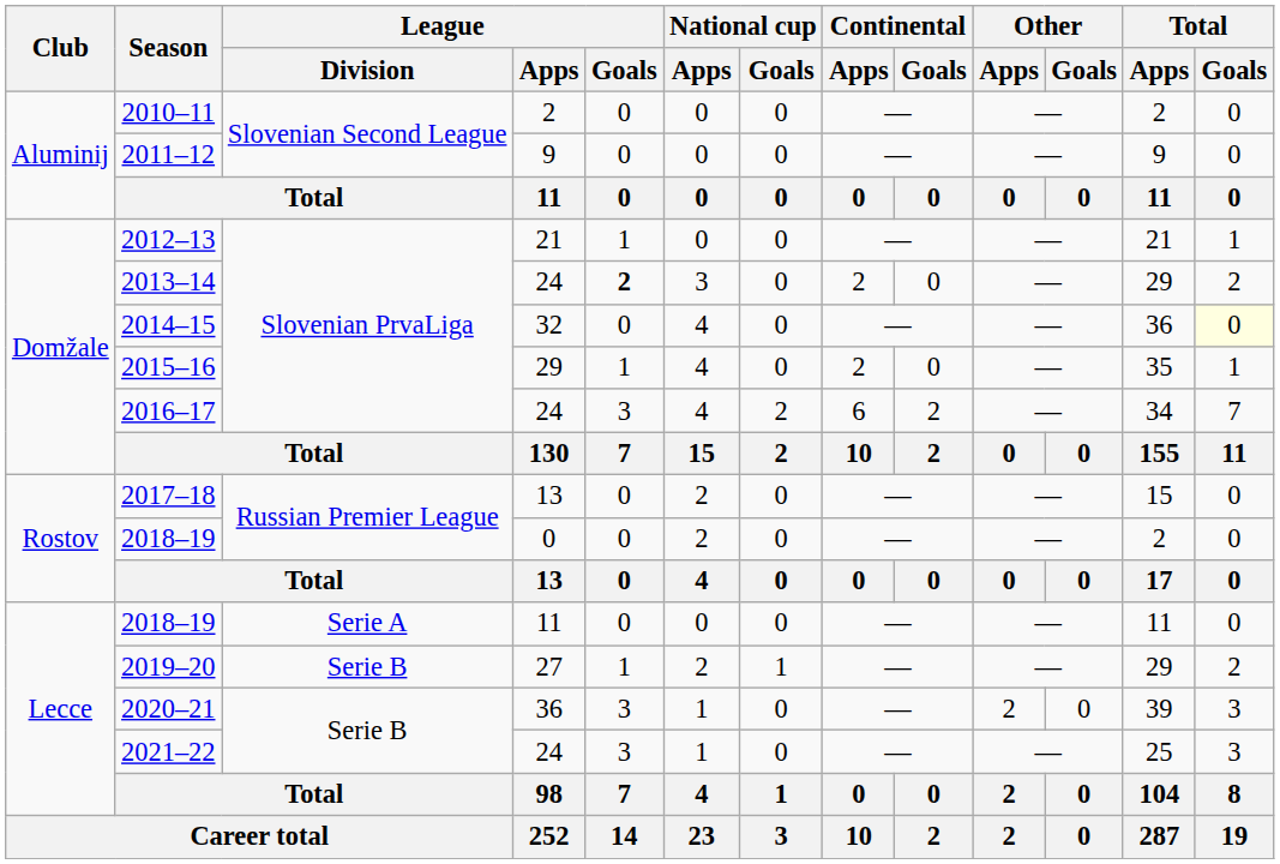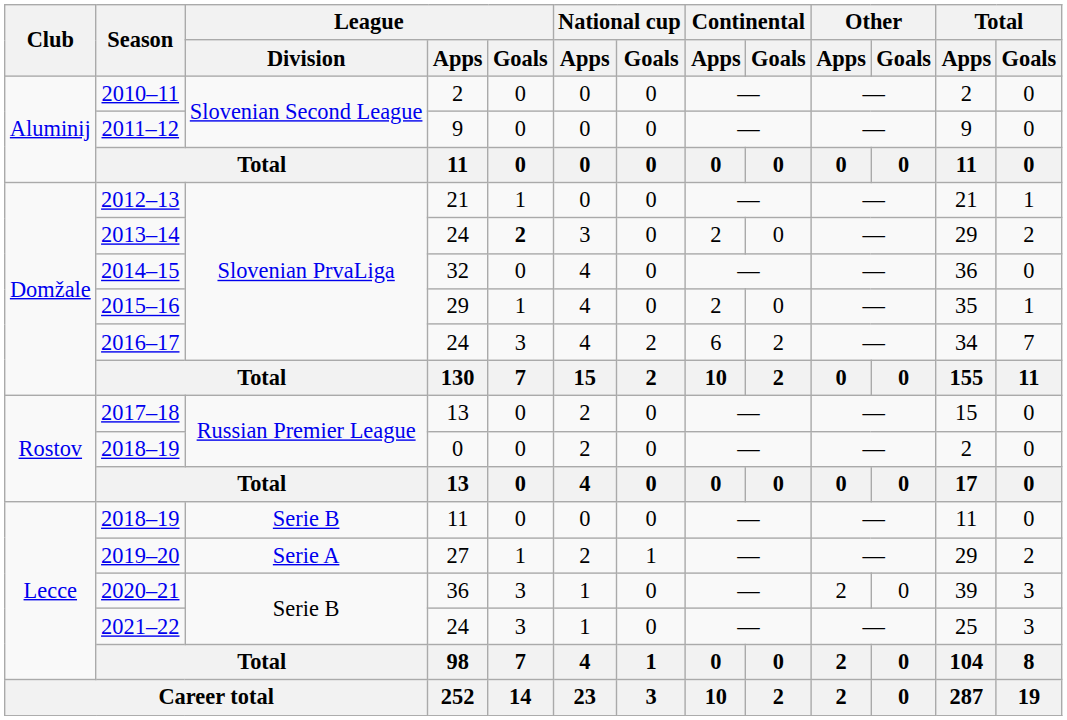 <table class="wikitable" style="text-align:center">
 <tr>
 <th rowspan="2">Club</th>
 <th rowspan="2">Season</th>
 <th colspan="3">League</th>
 <th colspan="2">National cup</th>
 <th colspan="2">Continental</th>
 <th colspan="2">Other</th>
 <th colspan="2">Total</th>
 </tr>
 <tr>
 <th>Division</th>
 <th>Apps</th>
 <th>Goals</th>
 <th>Apps</th>
 <th>Goals</th>
 <th>Apps</th>
 <th>Goals</th>
 <th>Apps</th>
 <th>Goals</th>
 <th>Apps</th>
 <th>Goals</th>
 </tr>
 <tr>
 <td rowspan="3"><a href='#'>Aluminij</a></td>
 <td><a href='#'>2010–11</a></td>
 <td rowspan="2"><a href='#'>Slovenian Second League</a></td>
 <td>2</td>
 <td>0</td>
 <td>0</td>
 <td>0</td>
 <td colspan="2">—</td>
 <td colspan="2">—</td>
 <td>2</td>
 <td>0</td>
 </tr>
 <tr>
 <td><a href='#'>2011–12</a></td>
 <td>9</td>
 <td>0</td>
 <td>0</td>
 <td>0</td>
 <td colspan="2">—</td>
 <td colspan="2">—</td>
 <td>9</td>
 <td>0</td>
 </tr>
 <tr>
 <th colspan="2">Total</th>
 <th>11</th>
 <th>0</th>
 <th>0</th>
 <th>0</th>
 <th>0</th>
 <th>0</th>
 <th>0</th>
 <th>0</th>
 <th>11</th>
 <th>0</th>
 </tr>
 <tr>
 <td rowspan=6><a href='#'>Domžale</a></td>
 <td><a href='#'>2012–13</a></td>
 <td rowspan=5><a href='#'>Slovenian PrvaLiga</a></td>
 <td>21</td>
 <td>1</td>
 <td>0</td>
 <td>0</td>
 <td colspan="2">—</td>
 <td colspan="2">—</td>
 <td>21</td>
 <td>1</td>
 </tr>
 <tr>
 <td><a href='#'>2013–14</a></td>
 <td>24</td>
 <td><strong>2</strong></td>
 <td>3</td>
 <td>0</td>
 <td>2</td>
 <td>0</td>
 <td colspan="2">—</td>
 <td>29</td>
 <td>2</td>
 </tr>
 <tr>
 <td><a href='#'>2014–15</a></td>
 <td>32</td>
 <td>0</td>
 <td>4</td>
 <td>0</td>
 <td colspan="2">—</td>
 <td colspan="2">—</td>
 <td>36</td>
-<td style="background: lightyellow;">0</td>
+<td>0</td>
 </tr>
 <tr>
 <td><a href='#'>2015–16</a></td>
 <td>29</td>
 <td>1</td>
 <td>4</td>
 <td>0</td>
 <td>2</td>
 <td>0</td>
 <td colspan="2">—</td>
 <td>35</td>
 <td>1</td>
 </tr>
 <tr>
 <td><a href='#'>2016–17</a></td>
 <td>24</td>
 <td>3</td>
 <td>4</td>
 <td>2</td>
 <td>6</td>
 <td>2</td>
 <td colspan="2">—</td>
 <td>34</td>
 <td>7</td>
 </tr>
 <tr>
 <th colspan="2">Total</th>
 <th>130</th>
 <th>7</th>
 <th>15</th>
 <th>2</th>
 <th>10</th>
 <th>2</th>
 <th>0</th>
 <th>0</th>
 <th>155</th>
 <th>11</th>
 </tr>
 <tr>
 <td rowspan="3"><a href='#'>Rostov</a></td>
 <td><a href='#'>2017–18</a></td>
 <td rowspan="2"><a href='#'>Russian Premier League</a></td>
 <td>13</td>
 <td>0</td>
 <td>2</td>
 <td>0</td>
 <td colspan="2">—</td>
 <td colspan="2">—</td>
 <td>15</td>
 <td>0</td>
 </tr>
 <tr>
 <td><a href='#'>2018–19</a></td>
 <td>0</td>
 <td>0</td>
 <td>2</td>
 <td>0</td>
 <td colspan="2">—</td>
 <td colspan="2">—</td>
 <td>2</td>
 <td>0</td>
 </tr>
 <tr>
 <th colspan="2">Total</th>
 <th>13</th>
 <th>0</th>
 <th>4</th>
 <th>0</th>
 <th>0</th>
 <th>0</th>
 <th>0</th>
 <th>0</th>
 <th>17</th>
 <th>0</th>
 </tr>
 <tr>
 <td rowspan="5"><a href='#'>Lecce</a></td>
 <td><a href='#'>2018–19</a></td>
-<td><a href='#'>Serie A</a></td>
+<td><a href='#'>Serie B</a></td>
 <td>11</td>
 <td>0</td>
 <td>0</td>
 <td>0</td>
 <td colspan="2">—</td>
 <td colspan="2">—</td>
 <td>11</td>
 <td>0</td>
 </tr>
 <tr>
 <td><a href='#'>2019–20</a></td>
-<td><a href='#'>Serie B</a></td>
+<td><a href='#'>Serie A</a></td>
 <td>27</td>
 <td>1</td>
 <td>2</td>
 <td>1</td>
 <td colspan="2">—</td>
 <td colspan="2">—</td>
 <td>29</td>
 <td>2</td>
 </tr>
 <tr>
 <td><a href='#'>2020–21</a></td>
 <td rowspan="2">Serie B</td>
 <td>36</td>
 <td>3</td>
 <td>1</td>
 <td>0</td>
 <td colspan="2">—</td>
 <td>2</td>
 <td>0</td>
 <td>39</td>
 <td>3</td>
 </tr>
 <tr>
 <td><a href='#'>2021–22</a></td>
 <td>24</td>
 <td>3</td>
 <td>1</td>
 <td>0</td>
 <td colspan="2">—</td>
 <td colspan="2">—</td>
 <td>25</td>
 <td>3</td>
 </tr>
 <tr>
 <th colspan="2">Total</th>
 <th>98</th>
 <th>7</th>
 <th>4</th>
 <th>1</th>
 <th>0</th>
 <th>0</th>
 <th>2</th>
 <th>0</th>
 <th>104</th>
 <th>8</th>
 </tr>
 <tr>
 <th colspan="3">Career total</th>
 <th>252</th>
 <th>14</th>
 <th>23</th>
 <th>3</th>
 <th>10</th>
 <th>2</th>
 <th>2</th>
 <th>0</th>
 <th>287</th>
 <th>19</th>
 </tr>
 <tr>
 </tr>
 </table>
